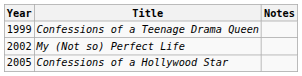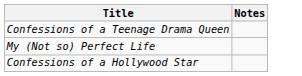 <table class="wikitable sortable">
 <tr>
-<th>Year</th>
 <th>Title</th>
 <th>Notes</th>
 </tr>
 <tr>
-<td>1999</td>
 <td><em>Confessions of a Teenage Drama Queen</em></td>
 <td></td>
 </tr>
 <tr>
-<td>2002</td>
 <td><em>My (Not so) Perfect Life</em></td>
 <td></td>
 </tr>
 <tr>
-<td>2005</td>
 <td><em>Confessions of a Hollywood Star</em></td>
 <td></td>
 </tr>
 </table>
